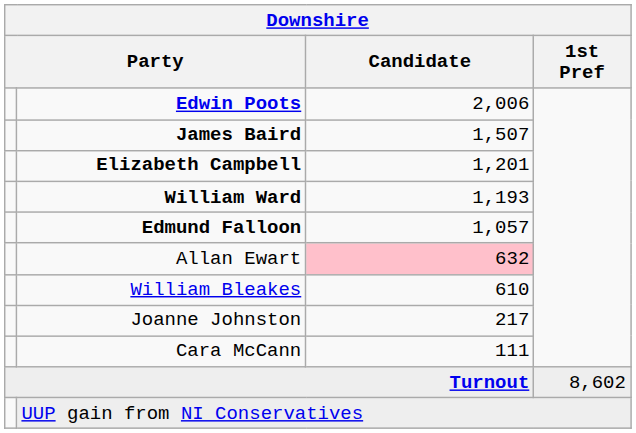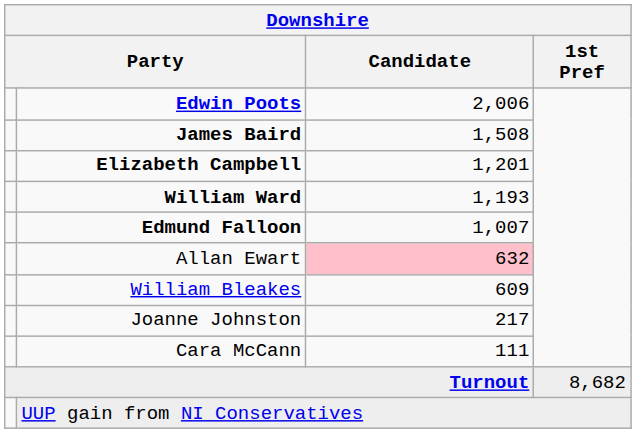 <table class="wikitable">
 <tr>
 <th colspan="4" align="center"><a href='#'>Downshire</a></th>
 </tr>
 <tr>
 <th colspan="2" align="center" width=200>Party</th>
 <th width=150>Candidate</th>
 <th width=60>1st Pref</th>
 </tr>
 <tr>
 <td></td>
 <td align="right"><strong><a href='#'>Edwin Poots</a></strong></td>
 <td align="right">2,006</td>
 </tr>
 <tr>
 <td></td>
 <td align="right"><strong>James Baird</strong></td>
-<td align="right">1,507</td>
+<td align="right">1,508</td>
 </tr>
 <tr>
 <td></td>
 <td align="right"><strong>Elizabeth Campbell</strong></td>
 <td align="right">1,201</td>
 </tr>
 <tr>
 <td></td>
 <td align="right"><strong>William Ward</strong></td>
 <td align="right">1,193</td>
 </tr>
 <tr>
 <td></td>
 <td align="right"><strong>Edmund Falloon</strong></td>
-<td align="right">1,057</td>
+<td align="right">1,007</td>
 </tr>
 <tr>
 <td></td>
 <td align="right">Allan Ewart</td>
 <td align="right" style="background: pink;">632</td>
 </tr>
 <tr>
 <td></td>
 <td align="right"><a href='#'>William Bleakes</a></td>
-<td align="right">610</td>
+<td align="right">609</td>
 </tr>
 <tr>
 <td></td>
 <td align="right">Joanne Johnston</td>
 <td align="right">217</td>
 </tr>
 <tr>
 <td></td>
 <td align="right">Cara McCann</td>
 <td align="right">111</td>
 </tr>
 <tr bgcolor="EEEEEE">
 <td colspan=3 align="right"><strong><a href='#'>Turnout</a></strong></td>
-<td align="right">8,602</td>
+<td align="right">8,682</td>
 </tr>
 <tr>
 <td bgcolor=></td>
 <td colspan=3 bgcolor="EEEEEE"><a href='#'>UUP</a> gain from <a href='#'>NI Conservatives</a></td>
 </tr>
 </table>
